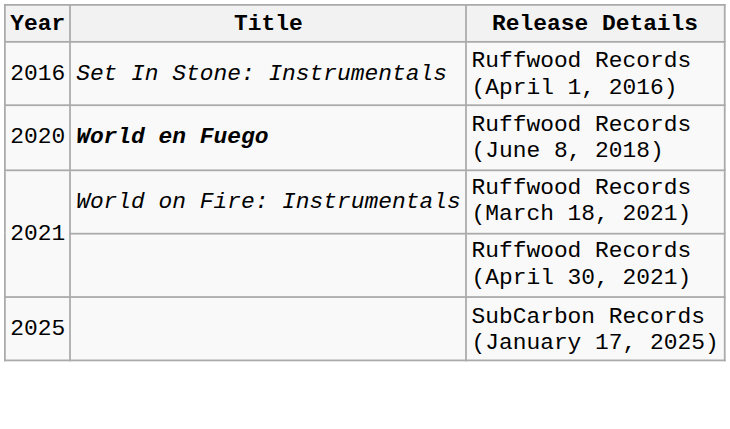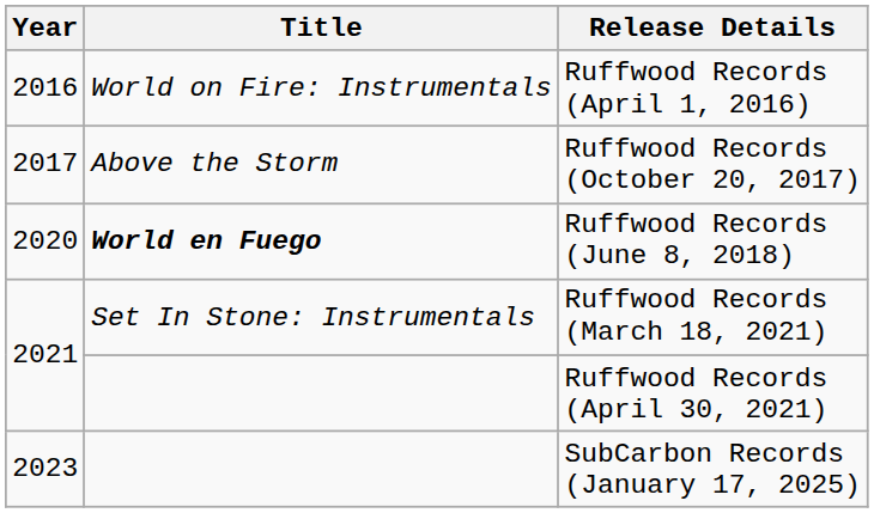 <table class="wikitable">
 <tr>
 <th>Year</th>
 <th>Title</th>
 <th>Release Details</th>
 </tr>
 <tr>
 <td>2016</td>
-<td><em>Set In Stone: Instrumentals</em></td>
+<td><em>World on Fire: Instrumentals</em></td>
 <td>Ruffwood Records<br>(April 1, 2016)</td>
+</tr>
+<tr>
+<td>2017</td>
+<td><em>Above the Storm</em></td>
+<td>Ruffwood Records<br>(October 20, 2017)</td>
 </tr>
 <tr>
 <td>2020</td>
 <td><strong><em>World en Fuego</em></strong></td>
 <td>Ruffwood Records<br>(June 8, 2018)</td>
 </tr>
 <tr>
 <td rowspan="2">2021</td>
-<td><em>World on Fire: Instrumentals</em></td>
+<td><em>Set In Stone: Instrumentals</em></td>
 <td>Ruffwood Records<br>(March 18, 2021)</td>
 </tr>
 <tr>
 <td></td>
 <td>Ruffwood Records<br>(April 30, 2021)</td>
 </tr>
 <tr>
-<td>2025</td>
+<td>2023</td>
 <td></td>
 <td>SubCarbon Records<br>(January 17, 2025)</td>
 </tr>
 </table>
